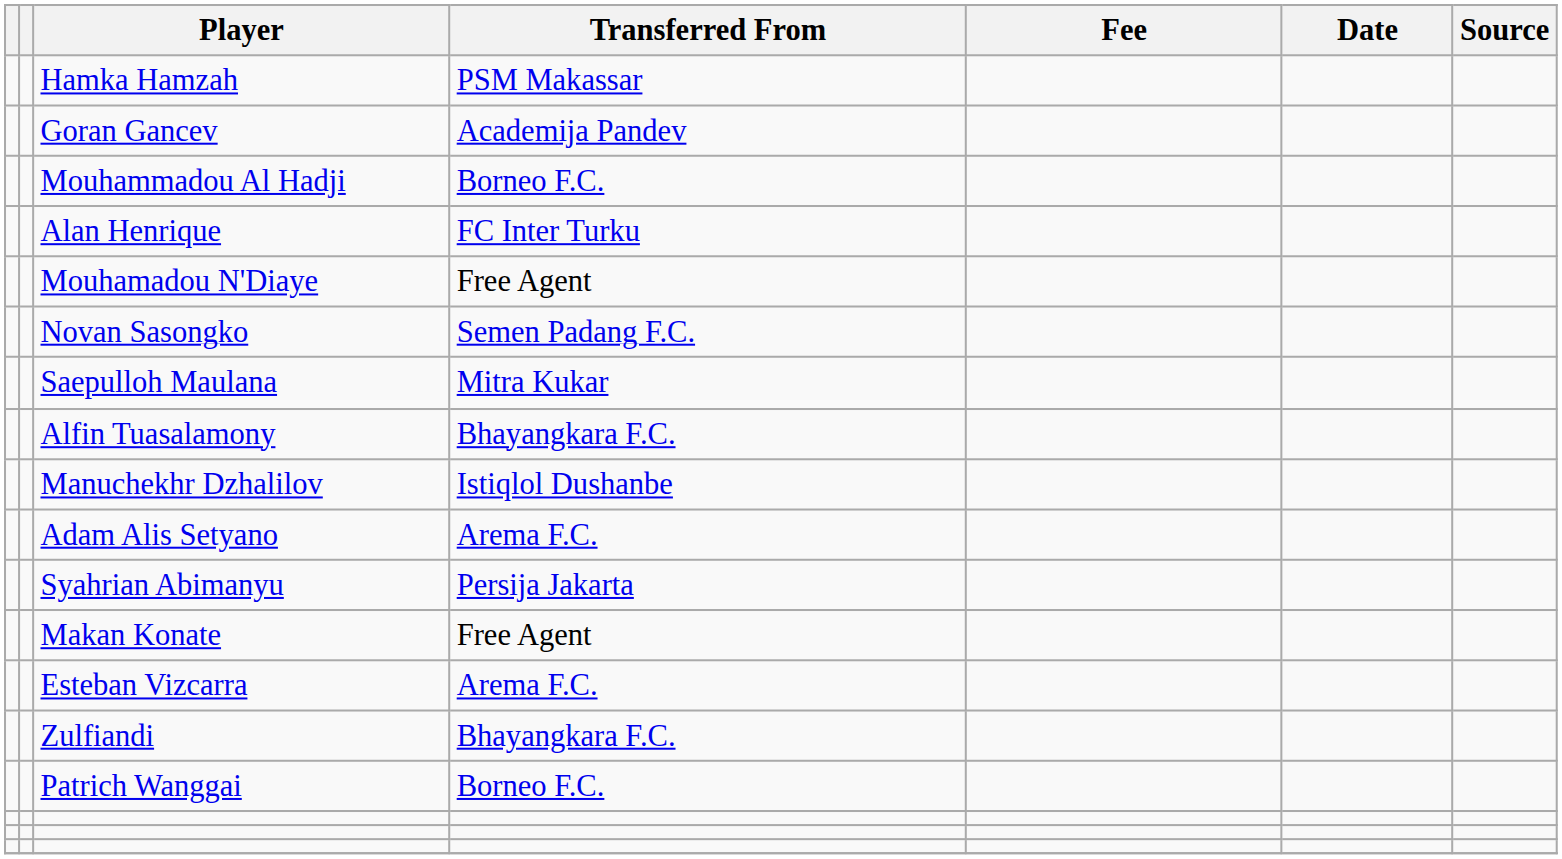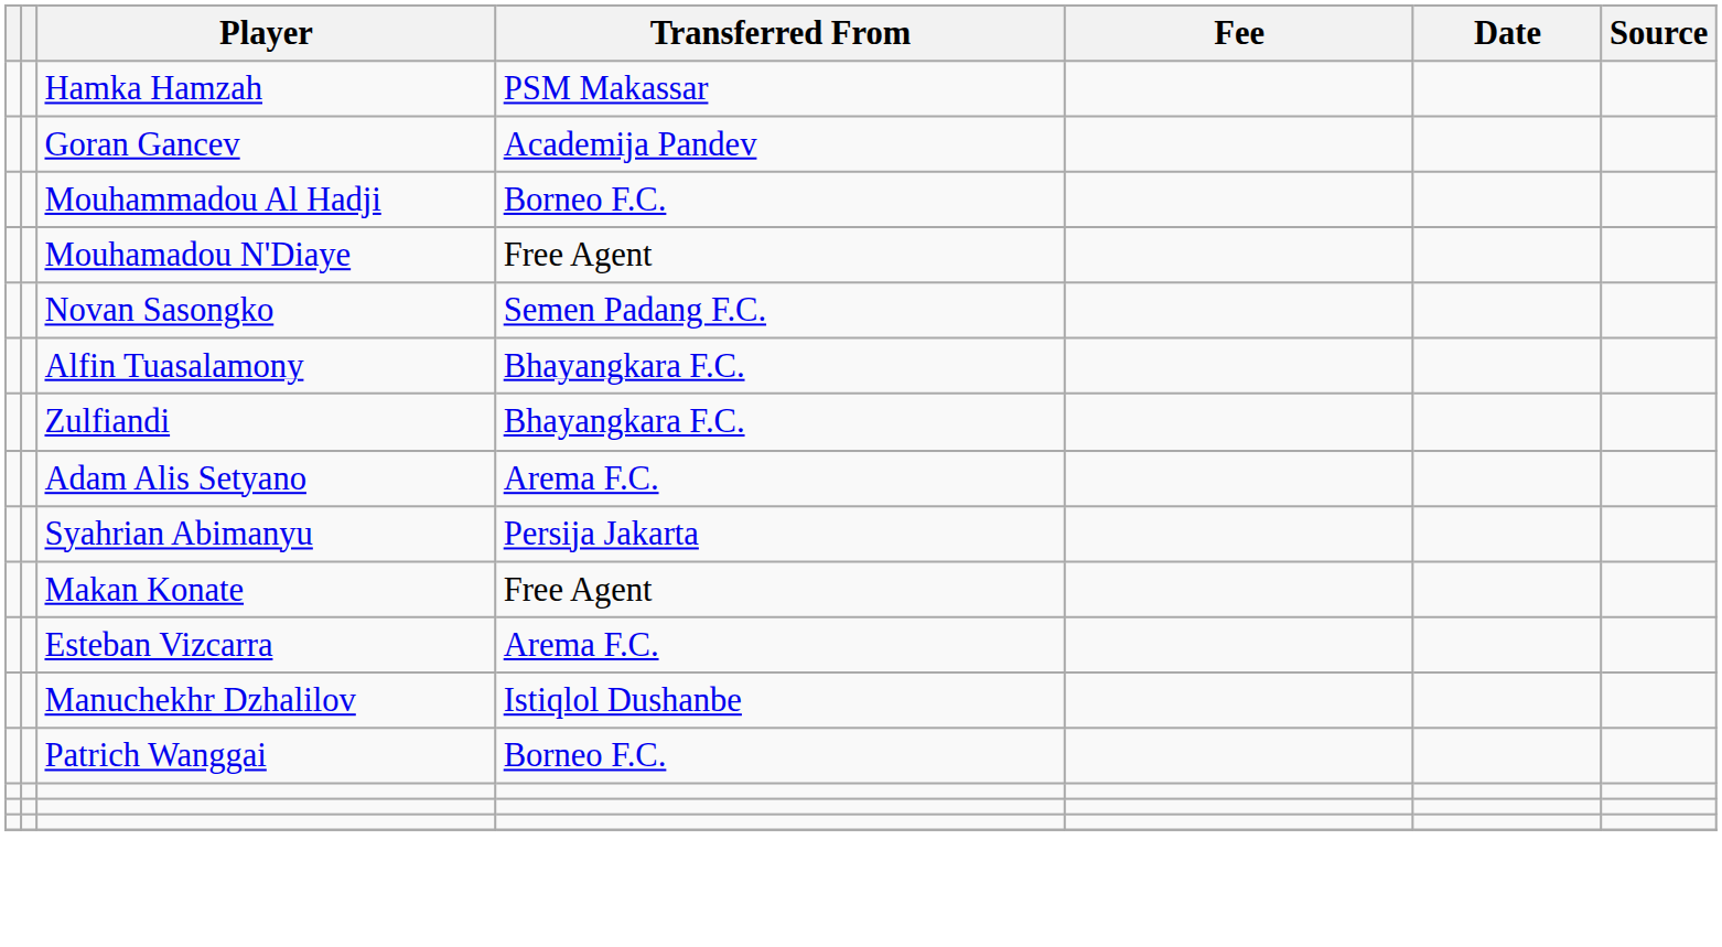 <table class="wikitable plainrowheaders sortable" style="font-size:95%">
 <tr>
 <th></th>
 <th></th>
 <th scope=col style="width:200px;"><strong>Player</strong></th>
 <th scope=col style="width:250px;"><strong>Transferred From</strong></th>
 <th scope=col style="width:150px;"><strong>Fee</strong></th>
 <th scope=col style="width:78px;"><strong>Date</strong></th>
 <th><strong>Source</strong></th>
 </tr>
 <tr>
 <td align="center"></td>
 <td align="center"></td>
 <td> <a href='#'>Hamka Hamzah</a></td>
 <td> <a href='#'>PSM Makassar</a></td>
 <td align="center"></td>
 <td align="center"></td>
 <td></td>
 </tr>
 <tr>
 <td align="center"></td>
 <td align="center"></td>
 <td> <a href='#'>Goran Gancev</a></td>
 <td> <a href='#'>Academija Pandev</a></td>
 <td align="center"></td>
 <td align="center"></td>
 <td></td>
 </tr>
 <tr>
 <td align="center"></td>
 <td align="center"></td>
 <td> <a href='#'>Mouhammadou Al Hadji</a></td>
 <td> <a href='#'>Borneo F.C.</a></td>
 <td align="center"></td>
 <td align="center"></td>
 <td></td>
 </tr>
 <tr>
 <td align="center"></td>
 <td align="center"></td>
-<td> <a href='#'>Alan Henrique</a></td>
-<td> <a href='#'>FC Inter Turku</a></td>
-<td align="center"></td>
-<td align="center"></td>
-<td></td>
-</tr>
-<tr>
-<td align="center"></td>
-<td align="center"></td>
 <td> <a href='#'>Mouhamadou N'Diaye</a></td>
 <td>Free Agent</td>
 <td align="center"></td>
 <td align="center"></td>
 <td></td>
 </tr>
 <tr>
 <td align="center"></td>
 <td align="center"></td>
 <td> <a href='#'>Novan Sasongko</a></td>
 <td> <a href='#'>Semen Padang F.C.</a></td>
 <td align="center"></td>
 <td align="center"></td>
 <td></td>
 </tr>
 <tr>
 <td align="center"></td>
 <td align="center"></td>
-<td> <a href='#'>Saepulloh Maulana</a></td>
-<td> <a href='#'>Mitra Kukar</a></td>
-<td align="center"></td>
-<td align="center"></td>
-<td></td>
-</tr>
-<tr>
-<td align="center"></td>
-<td align="center"></td>
 <td> <a href='#'>Alfin Tuasalamony</a></td>
 <td> <a href='#'>Bhayangkara F.C.</a></td>
 <td align="center"></td>
 <td align="center"></td>
 <td></td>
 </tr>
 <tr>
 <td align="center"></td>
 <td align="center"></td>
-<td> <a href='#'>Manuchekhr Dzhalilov</a></td>
-<td> <a href='#'>Istiqlol Dushanbe</a></td>
+<td> <a href='#'>Zulfiandi</a></td>
+<td> <a href='#'>Bhayangkara F.C.</a></td>
 <td align="center"></td>
 <td align="center"></td>
 <td></td>
 </tr>
 <tr>
 <td align="center"></td>
 <td align="center"></td>
 <td> <a href='#'>Adam Alis Setyano</a></td>
 <td> <a href='#'>Arema F.C.</a></td>
 <td align="center"></td>
 <td align="center"></td>
 <td></td>
 </tr>
 <tr>
 <td align="center"></td>
 <td align="center"></td>
 <td> <a href='#'>Syahrian Abimanyu</a></td>
 <td> <a href='#'>Persija Jakarta</a></td>
 <td align="center"></td>
 <td align="center"></td>
 <td></td>
 </tr>
 <tr>
 <td align="center"></td>
 <td align="center"></td>
 <td> <a href='#'>Makan Konate</a></td>
 <td>Free Agent</td>
 <td align="center"></td>
 <td align="center"></td>
 <td></td>
 </tr>
 <tr>
 <td align="center"></td>
 <td align="center"></td>
 <td> <a href='#'>Esteban Vizcarra</a></td>
 <td> <a href='#'>Arema F.C.</a></td>
 <td align="center"></td>
 <td align="center"></td>
 <td></td>
 </tr>
 <tr>
 <td align="center"></td>
 <td align="center"></td>
-<td> <a href='#'>Zulfiandi</a></td>
-<td> <a href='#'>Bhayangkara F.C.</a></td>
+<td> <a href='#'>Manuchekhr Dzhalilov</a></td>
+<td> <a href='#'>Istiqlol Dushanbe</a></td>
 <td align="center"></td>
 <td align="center"></td>
 <td></td>
 </tr>
 <tr>
 <td align="center"></td>
 <td align="center"></td>
 <td> <a href='#'>Patrich Wanggai</a></td>
 <td> <a href='#'>Borneo F.C.</a></td>
 <td align="center"></td>
 <td align="center"></td>
 <td></td>
 </tr>
 <tr>
 <td align="center"></td>
 <td align="center"></td>
 <td></td>
 <td></td>
 <td align="center"></td>
 <td align="center"></td>
 <td></td>
 </tr>
 <tr>
 <td align="center"></td>
 <td align="center"></td>
 <td></td>
 <td></td>
 <td align="center"></td>
 <td align="center"></td>
 <td></td>
 </tr>
 <tr>
 <td align="center"></td>
 <td align="center"></td>
 <td></td>
 <td></td>
 <td align="center"></td>
 <td align="center"></td>
 <td></td>
 </tr>
 <tr>
 </tr>
 </table>
